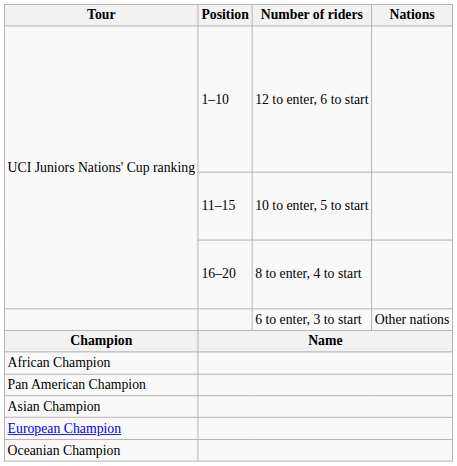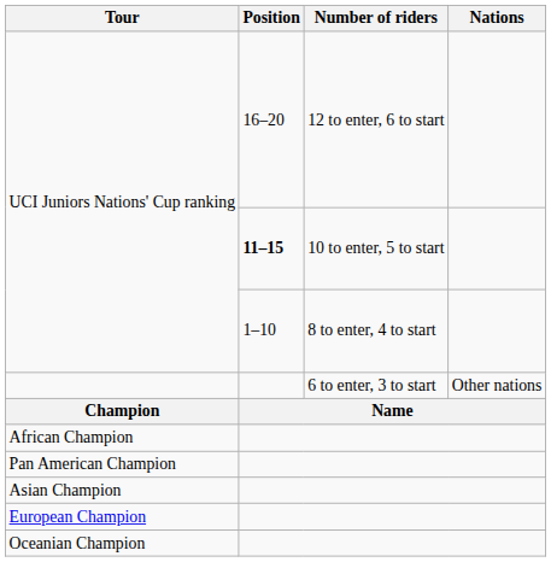 <table class="wikitable">
 <tr>
 <th>Tour</th>
 <th>Position</th>
 <th>Number of riders</th>
 <th>Nations</th>
 </tr>
 <tr>
 <td rowspan=3>UCI Juniors Nations' Cup ranking</td>
-<td>1–10</td>
+<td>16–20</td>
 <td>12 to enter, 6 to start</td>
 <td><br><br><br><br><br><br><br><br><br></td>
 </tr>
 <tr>
-<td>11–15</td>
+<td><strong>11–15</strong></td>
 <td>10 to enter, 5 to start</td>
 <td><br><br><br><br></td>
 </tr>
 <tr>
-<td>16–20</td>
+<td>1–10</td>
 <td>8 to enter, 4 to start</td>
 <td><br><br><br><br></td>
 </tr>
 <tr>
 <td></td>
 <td></td>
 <td>6 to enter, 3 to start</td>
 <td>Other nations</td>
 </tr>
 <tr>
 <th>Champion</th>
 <th colspan=3>Name</th>
 </tr>
 <tr>
 <td>African Champion</td>
 <td colspan=3></td>
 </tr>
 <tr>
 <td>Pan American Champion</td>
 <td colspan=3></td>
 </tr>
 <tr>
 <td>Asian Champion</td>
 <td colspan=3></td>
 </tr>
 <tr>
 <td><a href='#'>European Champion</a></td>
 <td colspan=3></td>
 </tr>
 <tr>
 <td>Oceanian Champion</td>
 <td colspan=3></td>
 </tr>
 </table>
